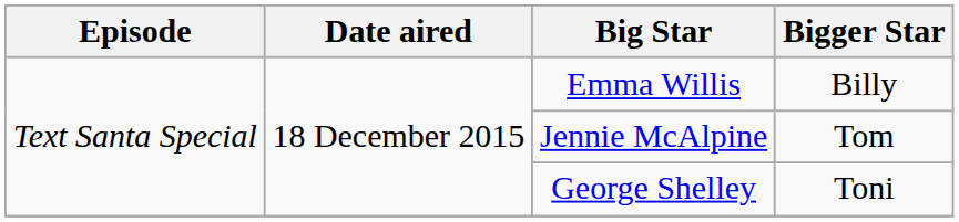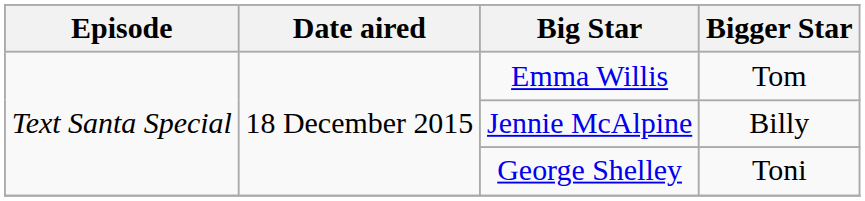 <table class="wikitable" style="text-align:center;" width:99%;>
 <tr>
 <th>Episode</th>
 <th>Date aired</th>
 <th>Big Star</th>
 <th>Bigger Star</th>
 </tr>
 <tr>
 <td rowspan="3"><em>Text Santa Special</em></td>
 <td rowspan="3">18 December 2015</td>
 <td><a href='#'>Emma Willis</a></td>
-<td>Billy</td>
+<td>Tom</td>
 </tr>
 <tr>
 <td><a href='#'>Jennie McAlpine</a></td>
-<td>Tom</td>
+<td>Billy</td>
 </tr>
 <tr>
 <td><a href='#'>George Shelley</a></td>
 <td>Toni</td>
 </tr>
 <tr>
 </tr>
 </table>
